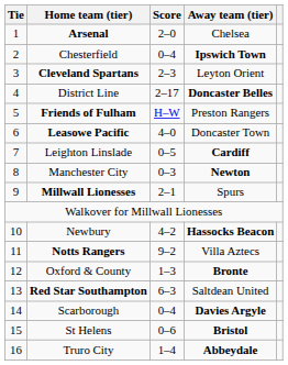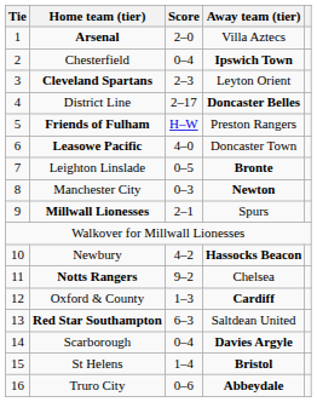 <table class="wikitable" style="text-align:center; font-size:85%">
 <tr>
 <th>Tie</th>
 <th>Home team (tier)</th>
 <th>Score</th>
 <th>Away team (tier)</th>
 <th></th>
 </tr>
 <tr>
 <td align="center">1</td>
 <td><strong>Arsenal</strong></td>
 <td align="center">2–0</td>
-<td>Chelsea</td>
+<td>Villa Aztecs</td>
 <td></td>
 </tr>
 <tr>
 <td align="center">2</td>
 <td>Chesterfield</td>
 <td align="center">0–4</td>
 <td><strong>Ipswich Town</strong></td>
 <td></td>
 </tr>
 <tr>
 <td align="center">3</td>
 <td><strong>Cleveland Spartans</strong></td>
 <td align="center">2–3</td>
 <td>Leyton Orient</td>
 <td></td>
 </tr>
 <tr>
 <td align="center">4</td>
 <td>District Line</td>
 <td align="center">2–17</td>
 <td><strong>Doncaster Belles</strong></td>
 <td></td>
 </tr>
 <tr>
 <td align="center">5</td>
 <td><strong>Friends of Fulham</strong></td>
 <td align="center"><a href='#'>H–W</a></td>
 <td>Preston Rangers</td>
 <td></td>
 </tr>
 <tr>
 <td align="center">6</td>
 <td><strong>Leasowe Pacific</strong></td>
 <td align="center">4–0</td>
 <td>Doncaster Town</td>
 <td></td>
 </tr>
 <tr>
 <td align="center">7</td>
 <td>Leighton Linslade</td>
 <td align="center">0–5</td>
-<td><strong>Cardiff</strong></td>
+<td><strong>Bronte</strong></td>
 <td></td>
 </tr>
 <tr>
 <td align="center">8</td>
 <td>Manchester City</td>
 <td align="center">0–3</td>
 <td><strong>Newton</strong></td>
 <td></td>
 </tr>
 <tr>
 <td align="center">9</td>
 <td><strong>Millwall Lionesses</strong></td>
 <td align="center">2–1</td>
 <td>Spurs</td>
 <td></td>
 </tr>
 <tr>
 <td colspan="5" align="center">Walkover for Millwall Lionesses</td>
 </tr>
 <tr>
 <td align="center">10</td>
 <td>Newbury</td>
 <td align="center">4–2</td>
 <td><strong>Hassocks Beacon</strong></td>
 <td></td>
 </tr>
 <tr>
 <td align="center">11</td>
 <td><strong>Notts Rangers</strong></td>
 <td align="center">9–2</td>
-<td>Villa Aztecs</td>
+<td>Chelsea</td>
 <td></td>
 </tr>
 <tr>
 <td align="center">12</td>
 <td>Oxford & County</td>
 <td align="center">1–3</td>
-<td><strong>Bronte</strong></td>
+<td><strong>Cardiff</strong></td>
 <td></td>
 </tr>
 <tr>
 <td align="center">13</td>
 <td><strong>Red Star Southampton</strong></td>
 <td align="center">6–3</td>
 <td>Saltdean United</td>
 <td></td>
 </tr>
 <tr>
 <td align="center">14</td>
 <td>Scarborough</td>
 <td align="center">0–4</td>
 <td><strong>Davies Argyle</strong></td>
 <td></td>
 </tr>
 <tr>
 <td align="center">15</td>
 <td>St Helens</td>
-<td align="center">0–6</td>
+<td align="center">1–4</td>
 <td><strong>Bristol</strong></td>
 <td></td>
 </tr>
 <tr>
 <td align="center">16</td>
 <td>Truro City</td>
-<td align="center">1–4</td>
+<td align="center">0–6</td>
 <td><strong>Abbeydale</strong></td>
 <td></td>
 </tr>
 </table>
